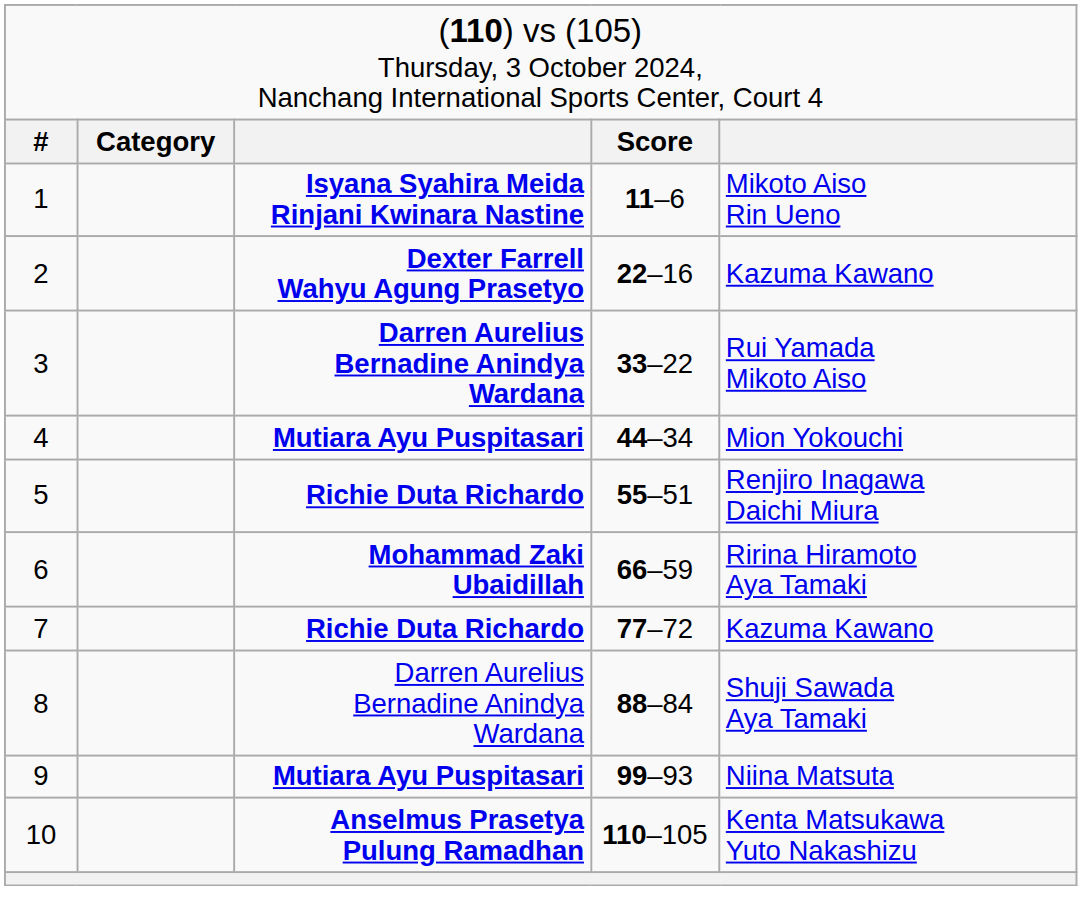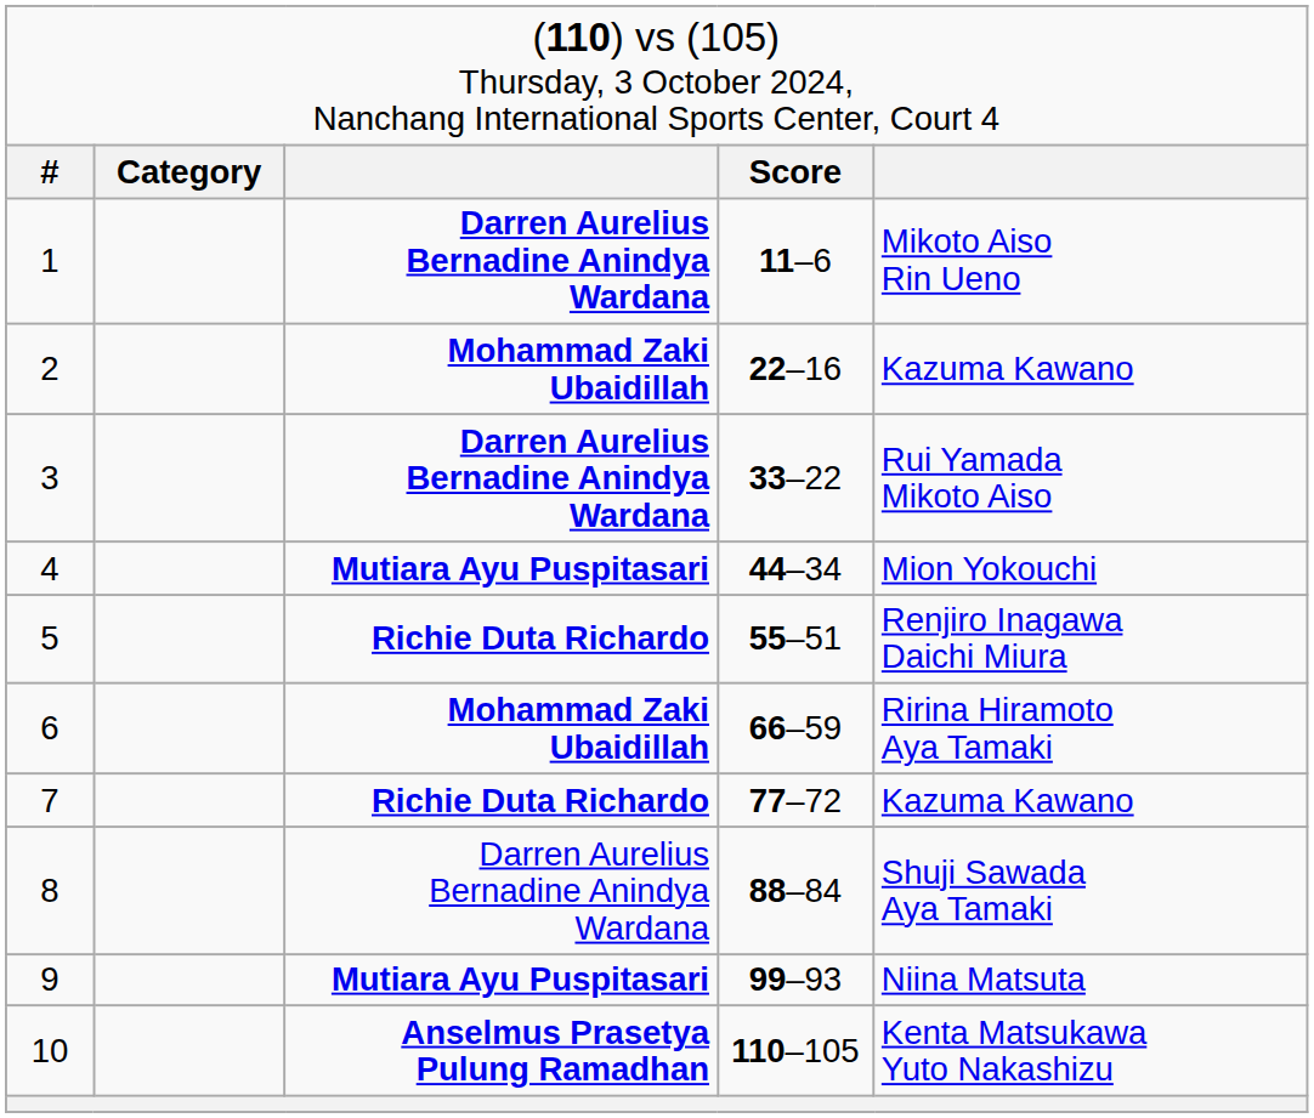 <table class="wikitable mw-collapsible mw-collapsed" style="font-size:90%; text-align:center" width="90%">
 <tr>
 <td colspan="5"><big>(<strong>110</strong>)<strong></strong> vs  (105)</big> <br>Thursday, 3 October 2024, <br>Nanchang International Sports Center, Court 4</td>
 </tr>
 <tr>
 <th width="25">#</th>
 <th width="50">Category</th>
 <th width="150"></th>
 <th width="50">Score<br></th>
 <th width="150"></th>
 </tr>
 <tr>
 <td>1</td>
 <td></td>
-<td align="right"><strong><a href='#'>Isyana Syahira Meida</a> <br><a href='#'>Rinjani Kwinara Nastine</a> </strong></td>
+<td align="right"><strong><a href='#'>Darren Aurelius</a> <br><a href='#'>Bernadine Anindya Wardana</a> </strong></td>
 <td><strong>11</strong>–6<br></td>
 <td align="left"> <a href='#'>Mikoto Aiso</a> <br> <a href='#'>Rin Ueno</a></td>
 </tr>
 <tr>
 <td>2</td>
 <td></td>
-<td align="right"><strong><a href='#'>Dexter Farrell</a> <br><a href='#'>Wahyu Agung Prasetyo</a> </strong></td>
+<td align="right"><strong><a href='#'>Mohammad Zaki Ubaidillah</a> </strong></td>
 <td><strong>22</strong>–16<br></td>
 <td align="left"> <a href='#'>Kazuma Kawano</a></td>
 </tr>
 <tr>
 <td>3</td>
 <td></td>
 <td align="right"><strong><a href='#'>Darren Aurelius</a> <br><a href='#'>Bernadine Anindya Wardana</a> </strong></td>
 <td><strong>33</strong>–22<br></td>
 <td align="left"> <a href='#'>Rui Yamada</a><br> <a href='#'>Mikoto Aiso</a></td>
 </tr>
 <tr>
 <td>4</td>
 <td></td>
 <td align="right"><strong><a href='#'>Mutiara Ayu Puspitasari</a> </strong></td>
 <td><strong>44</strong>–34<br></td>
 <td align="left"> <a href='#'>Mion Yokouchi</a></td>
 </tr>
 <tr>
 <td>5</td>
 <td></td>
 <td align="right"><strong><a href='#'>Richie Duta Richardo</a> </strong></td>
 <td><strong>55</strong>–51<br></td>
 <td align="left"> <a href='#'>Renjiro Inagawa</a><br> <a href='#'>Daichi Miura</a></td>
 </tr>
 <tr>
 <td>6</td>
 <td></td>
 <td align="right"><strong><a href='#'>Mohammad Zaki Ubaidillah</a> </strong></td>
 <td><strong>66</strong>–59<br></td>
 <td align="left"> <a href='#'>Ririna Hiramoto</a> <br> <a href='#'>Aya Tamaki</a></td>
 </tr>
 <tr>
 <td>7</td>
 <td></td>
 <td align="right"><strong><a href='#'>Richie Duta Richardo</a> </strong></td>
 <td><strong>77</strong>–72<br></td>
 <td align="left"> <a href='#'>Kazuma Kawano</a></td>
 </tr>
 <tr>
 <td>8</td>
 <td></td>
 <td align="right"><a href='#'>Darren Aurelius</a> <br><a href='#'>Bernadine Anindya Wardana</a> </td>
 <td><strong>88</strong>–84<br></td>
 <td align="left"> <a href='#'>Shuji Sawada</a> <br> <a href='#'>Aya Tamaki</a></td>
 </tr>
 <tr>
 <td>9</td>
 <td></td>
 <td align="right"><strong><a href='#'>Mutiara Ayu Puspitasari</a> </strong></td>
 <td><strong>99</strong>–93<br></td>
 <td align="left"> <a href='#'>Niina Matsuta</a></td>
 </tr>
 <tr>
 <td>10</td>
 <td></td>
 <td align="right"><strong><a href='#'>Anselmus Prasetya</a> <br><a href='#'>Pulung Ramadhan</a> </strong></td>
 <td><strong>110</strong>–105<br></td>
 <td align="left"> <a href='#'>Kenta Matsukawa</a> <br> <a href='#'>Yuto Nakashizu</a></td>
 </tr>
 <tr>
 <th colspan="5"></th>
 </tr>
 </table>
